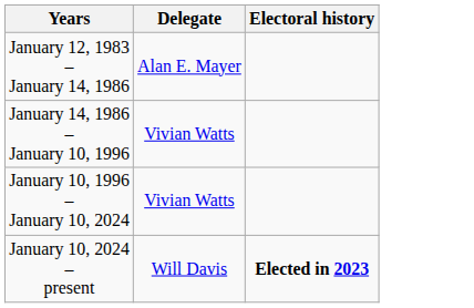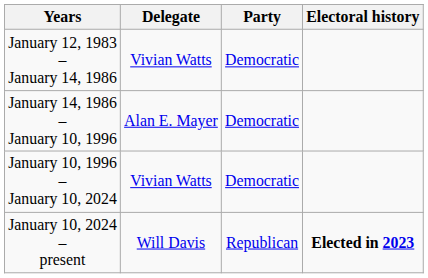 <table class=wikitable style="text-align:center">
 <tr valign=bottom>
 <th>Years</th>
 <th>Delegate</th>
+<th>Party</th>
 <th>Electoral history</th>
 </tr>
 <tr>
 <td nowrap><span>January 12, 1983</span><br>–<br><span>January 14, 1986</span></td>
-<td><a href='#'>Alan E. Mayer</a></td>
+<td><a href='#'>Vivian Watts</a></td>
+<td><a href='#'>Democratic</a></td>
 <td></td>
 </tr>
 <tr>
 <td nowrap><span>January 14, 1986</span><br>–<br><span>January 10, 1996</span></td>
-<td><a href='#'>Vivian Watts</a></td>
+<td><a href='#'>Alan E. Mayer</a></td>
+<td><a href='#'>Democratic</a></td>
 <td></td>
 </tr>
 <tr>
 <td nowrap><span>January 10, 1996</span><br>–<br><span>January 10, 2024</span></td>
 <td><a href='#'>Vivian Watts</a></td>
+<td><a href='#'>Democratic</a></td>
 <td></td>
 </tr>
 <tr>
 <td><span>January 10, 2024</span><br>–<br><span>present</span></td>
 <td><a href='#'>Will Davis</a></td>
+<td><a href='#'>Republican</a></td>
 <td><strong>Elected in <a href='#'>2023</a></strong></td>
 </tr>
 </table>
